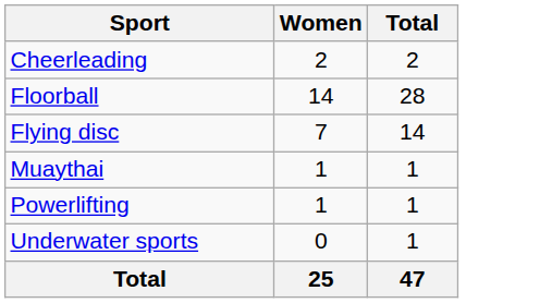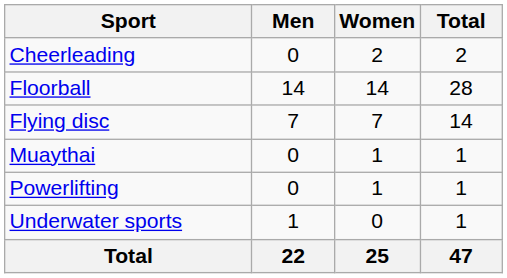 <table class="wikitable sortable" style="text-align:center;">
 <tr>
 <th width=180>Sport</th>
+<th width=55>Men</th>
 <th width=55>Women</th>
 <th width=55>Total</th>
 </tr>
 <tr>
 <td align=left><a href='#'>Cheerleading</a></td>
+<td>0</td>
 <td>2</td>
 <td>2</td>
 </tr>
 <tr>
 <td align=left><a href='#'>Floorball</a></td>
 <td>14</td>
+<td>14</td>
 <td>28</td>
 </tr>
 <tr>
 <td align=left><a href='#'>Flying disc</a></td>
 <td>7</td>
+<td>7</td>
 <td>14</td>
 </tr>
 <tr>
 <td align=left><a href='#'>Muaythai</a></td>
+<td>0</td>
 <td>1</td>
 <td>1</td>
 </tr>
 <tr>
 <td align=left><a href='#'>Powerlifting</a></td>
+<td>0</td>
 <td>1</td>
 <td>1</td>
 </tr>
 <tr>
 <td align=left><a href='#'>Underwater sports</a></td>
+<td>1</td>
 <td>0</td>
 <td>1</td>
 </tr>
 <tr>
 <th>Total</th>
+<th>22</th>
 <th>25</th>
 <th>47</th>
 </tr>
 </table>
